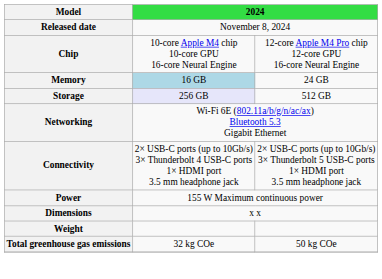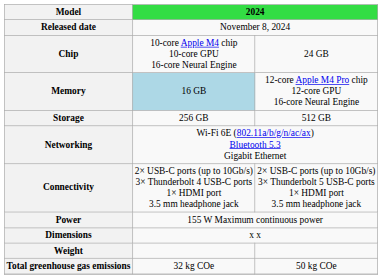 <table class="wikitable mw-datatable sticky-header sort-under mw-collapsible" style="font-size:85%; text-align:center">
 <tr>
 <th>Model</th>
 <th colspan="2" style="background:#3d4;">2024</th>
 </tr>
 <tr>
 <th>Released date</th>
 <td colspan="2">November 8, 2024</td>
 </tr>
 <tr>
 <th>Chip</th>
 <td>10-core <a href='#'>Apple M4</a> chip<br>10-core GPU<br>16-core Neural Engine</td>
-<td>12-core <a href='#'>Apple M4 Pro</a> chip<br>12-core GPU<br>16-core Neural Engine</td>
+<td>24 GB<br></td>
 </tr>
 <tr>
 <th>Memory</th>
 <td style="background: lightblue;">16 GB<br></td>
-<td>24 GB<br></td>
+<td>12-core <a href='#'>Apple M4 Pro</a> chip<br>12-core GPU<br>16-core Neural Engine</td>
 </tr>
 <tr>
 <th>Storage</th>
-<td style="background: lavender;">256 GB<br></td>
+<td>256 GB<br></td>
 <td>512 GB<br></td>
 </tr>
 <tr>
 <th>Networking</th>
 <td colspan="2">Wi-Fi 6E (<a href='#'>802.11a/b/g/n/ac/ax</a>)<br><a href='#'>Bluetooth 5.3</a><br>Gigabit Ethernet<br></td>
 </tr>
 <tr>
 <th>Connectivity</th>
 <td>2× USB-C ports (up to 10Gb/s)<br>3× Thunderbolt 4 USB-C ports<br>1× HDMI port<br>3.5 mm headphone jack</td>
 <td>2× USB-C ports (up to 10Gb/s)<br>3× Thunderbolt 5 USB-C ports<br>1× HDMI port<br>3.5 mm headphone jack</td>
 </tr>
 <tr>
 <th>Power</th>
 <td colspan=2>155 W Maximum continuous power</td>
 </tr>
 <tr>
 <th>Dimensions</th>
 <td colspan=2> x  x </td>
 </tr>
 <tr>
 <th>Weight</th>
 <td></td>
 <td></td>
 </tr>
 <tr>
 <th>Total greenhouse gas emissions</th>
 <td>32 kg COe</td>
 <td>50 kg COe</td>
 </tr>
 <tr>
 </tr>
 </table>
